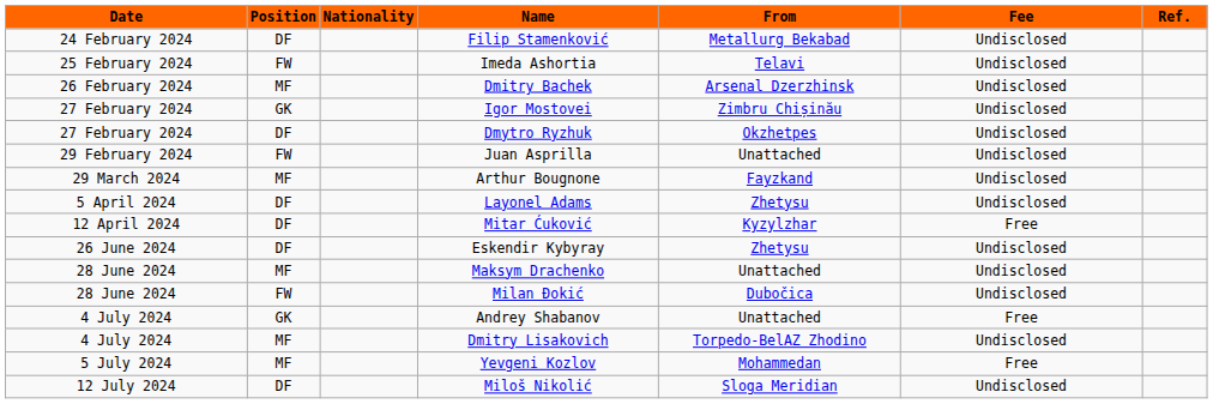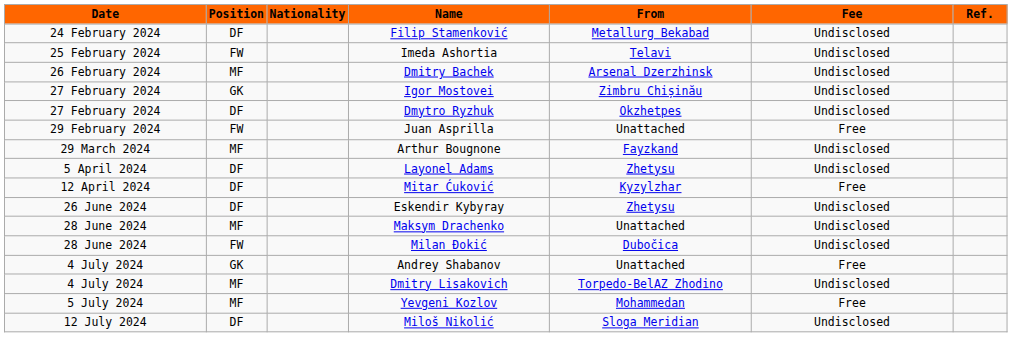 <table class="wikitable"  style="text-align:center; font-size:90%; ">
 <tr>
 <th style="background:#FF6600; color:black; width:200px;">Date</th>
 <th style="background:#FF6600; color:black; width:50px;">Position</th>
 <th style="background:#FF6600; color:black; width:50px;">Nationality</th>
 <th style="background:#FF6600; color:black; width:200px;">Name</th>
 <th style="background:#FF6600; color:black; width:200px;">From</th>
 <th style="background:#FF6600; color:black; width:200px;">Fee</th>
 <th style="background:#FF6600; color:black; width:50px;">Ref.</th>
 </tr>
 <tr>
 <td>24 February 2024</td>
 <td>DF</td>
 <td></td>
 <td><a href='#'>Filip Stamenković</a></td>
 <td><a href='#'>Metallurg Bekabad</a></td>
 <td>Undisclosed</td>
 <td></td>
 </tr>
 <tr>
 <td>25 February 2024</td>
 <td>FW</td>
 <td></td>
 <td>Imeda Ashortia</td>
 <td><a href='#'>Telavi</a></td>
 <td>Undisclosed</td>
 <td></td>
 </tr>
 <tr>
 <td>26 February 2024</td>
 <td>MF</td>
 <td></td>
 <td><a href='#'>Dmitry Bachek</a></td>
 <td><a href='#'>Arsenal Dzerzhinsk</a></td>
 <td>Undisclosed</td>
 <td></td>
 </tr>
 <tr>
 <td>27 February 2024</td>
 <td>GK</td>
 <td></td>
 <td><a href='#'>Igor Mostovei</a></td>
 <td><a href='#'>Zimbru Chișinău</a></td>
 <td>Undisclosed</td>
 <td></td>
 </tr>
 <tr>
 <td>27 February 2024</td>
 <td>DF</td>
 <td></td>
 <td><a href='#'>Dmytro Ryzhuk</a></td>
 <td><a href='#'>Okzhetpes</a></td>
 <td>Undisclosed</td>
 <td></td>
 </tr>
 <tr>
 <td>29 February 2024</td>
 <td>FW</td>
 <td></td>
 <td>Juan Asprilla</td>
 <td>Unattached</td>
-<td>Undisclosed</td>
+<td>Free</td>
 <td></td>
 </tr>
 <tr>
 <td>29 March 2024</td>
 <td>MF</td>
 <td></td>
 <td>Arthur Bougnone</td>
 <td><a href='#'>Fayzkand</a></td>
 <td>Undisclosed</td>
 <td></td>
 </tr>
 <tr>
 <td>5 April 2024</td>
 <td>DF</td>
 <td></td>
 <td><a href='#'>Layonel Adams</a></td>
 <td><a href='#'>Zhetysu</a></td>
 <td>Undisclosed</td>
 <td></td>
 </tr>
 <tr>
 <td>12 April 2024</td>
 <td>DF</td>
 <td></td>
 <td><a href='#'>Mitar Ćuković</a></td>
 <td><a href='#'>Kyzylzhar</a></td>
 <td>Free</td>
 <td></td>
 </tr>
 <tr>
 <td>26 June 2024</td>
 <td>DF</td>
 <td></td>
 <td>Eskendir Kybyray</td>
 <td><a href='#'>Zhetysu</a></td>
 <td>Undisclosed</td>
 <td></td>
 </tr>
 <tr>
 <td>28 June 2024</td>
 <td>MF</td>
 <td></td>
 <td><a href='#'>Maksym Drachenko</a></td>
 <td>Unattached</td>
 <td>Undisclosed</td>
 <td></td>
 </tr>
 <tr>
 <td>28 June 2024</td>
 <td>FW</td>
 <td></td>
 <td><a href='#'>Milan Đokić</a></td>
 <td><a href='#'>Dubočica</a></td>
 <td>Undisclosed</td>
 <td></td>
 </tr>
 <tr>
 <td>4 July 2024</td>
 <td>GK</td>
 <td></td>
 <td>Andrey Shabanov</td>
 <td>Unattached</td>
 <td>Free</td>
 <td></td>
 </tr>
 <tr>
 <td>4 July 2024</td>
 <td>MF</td>
 <td></td>
 <td><a href='#'>Dmitry Lisakovich</a></td>
 <td><a href='#'>Torpedo-BelAZ Zhodino</a></td>
 <td>Undisclosed</td>
 <td></td>
 </tr>
 <tr>
 <td>5 July 2024</td>
 <td>MF</td>
 <td></td>
 <td><a href='#'>Yevgeni Kozlov</a></td>
 <td><a href='#'>Mohammedan</a></td>
 <td>Free</td>
 <td></td>
 </tr>
 <tr>
 <td>12 July 2024</td>
 <td>DF</td>
 <td></td>
 <td><a href='#'>Miloš Nikolić</a></td>
 <td><a href='#'>Sloga Meridian</a></td>
 <td>Undisclosed</td>
 <td></td>
 </tr>
 </table>
